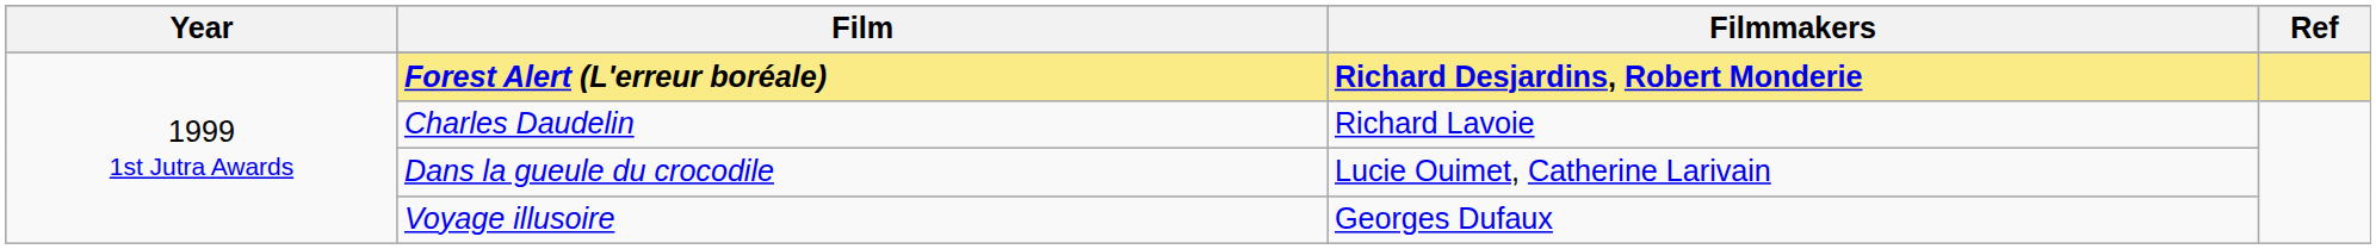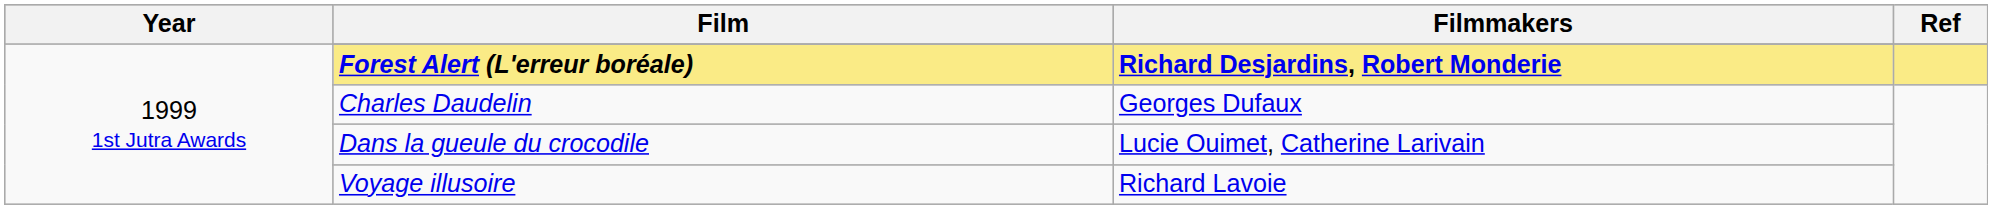 <table class="wikitable" style="width:100%;">
 <tr style="background:#bebebe;">
 <th style="width:8%;">Year</th>
 <th style="width:19%;">Film</th>
 <th style="width:19%;">Filmmakers</th>
 <th style="width:2%;">Ref</th>
 </tr>
 <tr>
 <td rowspan="5" align="center">1999 <br> <small><a href='#'>1st Jutra Awards</a></small></td>
 </tr>
 <tr style="background:#FAEB86">
 <td><strong><em><a href='#'>Forest Alert</a> (L'erreur boréale)</em></strong></td>
 <td><strong><a href='#'>Richard Desjardins</a>, <a href='#'>Robert Monderie</a></strong></td>
 <td></td>
 </tr>
 <tr>
 <td><em><a href='#'>Charles Daudelin</a></em></td>
-<td><a href='#'>Richard Lavoie</a></td>
+<td><a href='#'>Georges Dufaux</a></td>
 <td rowspan=3></td>
 </tr>
 <tr>
 <td><em><a href='#'>Dans la gueule du crocodile</a></em></td>
 <td><a href='#'>Lucie Ouimet</a>, <a href='#'>Catherine Larivain</a></td>
 </tr>
 <tr>
 <td><em><a href='#'>Voyage illusoire</a></em></td>
-<td><a href='#'>Georges Dufaux</a></td>
+<td><a href='#'>Richard Lavoie</a></td>
 </tr>
 </table>
